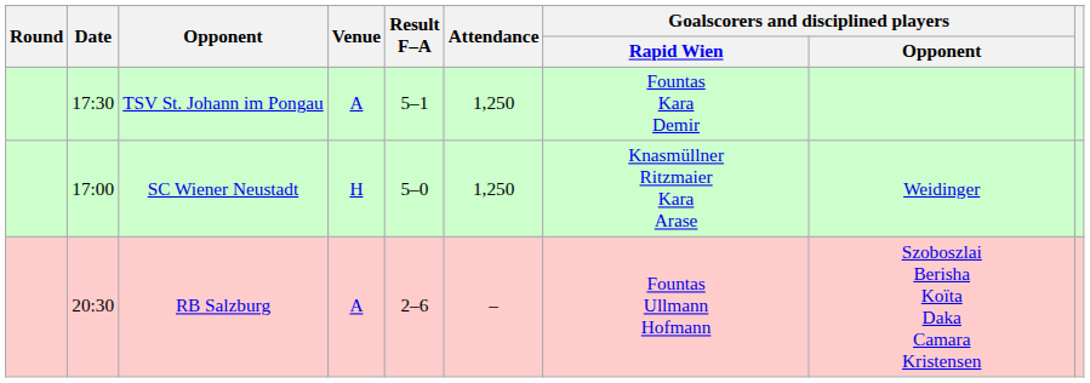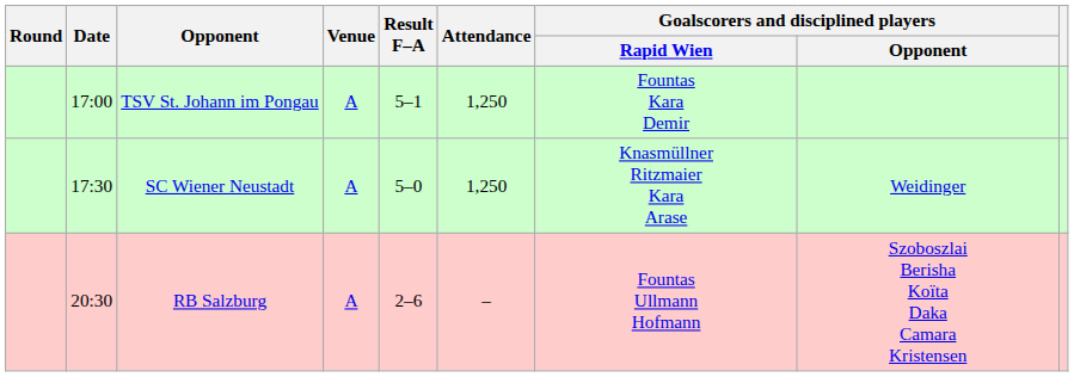 <table class="wikitable" style="text-align:center; font-size:90%">
 <tr>
 <th rowspan="2">Round</th>
 <th rowspan="2">Date</th>
 <th rowspan="2">Opponent</th>
 <th rowspan="2">Venue</th>
 <th rowspan="2">Result<br>F–A</th>
 <th rowspan="2">Attendance</th>
 <th colspan="2">Goalscorers and disciplined players</th>
 <th rowspan="2"></th>
 </tr>
 <tr>
 <th style="width:200px"><a href='#'>Rapid Wien</a></th>
 <th style="width:200px">Opponent</th>
 </tr>
 <tr style="background:#cfc">
 <td></td>
-<td> 17:30</td>
+<td> 17:00</td>
 <td><a href='#'>TSV St. Johann im Pongau</a></td>
 <td><a href='#'>A</a></td>
 <td>5–1</td>
 <td>1,250 </td>
 <td><a href='#'>Fountas</a>     <br> <a href='#'>Kara</a>  <br> <a href='#'>Demir</a> </td>
 <td></td>
 <td></td>
 </tr>
 <tr style="background:#cfc">
 <td></td>
-<td> 17:00</td>
+<td> 17:30</td>
 <td><a href='#'>SC Wiener Neustadt</a></td>
-<td><a href='#'>H</a></td>
+<td><a href='#'>A</a></td>
 <td>5–0</td>
 <td>1,250 </td>
 <td><a href='#'>Knasmüllner</a>  <br> <a href='#'>Ritzmaier</a>   <br> <a href='#'>Kara</a>  <br> <a href='#'>Arase</a> </td>
 <td><a href='#'>Weidinger</a> </td>
 <td></td>
 </tr>
 <tr style="background:#fcc">
 <td></td>
 <td> 20:30</td>
 <td><a href='#'>RB Salzburg</a></td>
 <td><a href='#'>A</a></td>
 <td>2–6</td>
 <td>– </td>
 <td><a href='#'>Fountas</a>  <br> <a href='#'>Ullmann</a>  <br> <a href='#'>Hofmann</a> </td>
 <td><a href='#'>Szoboszlai</a>  <br> <a href='#'>Berisha</a>  <br> <a href='#'>Koïta</a>  <br> <a href='#'>Daka</a>  <br> <a href='#'>Camara</a>  <br> <a href='#'>Kristensen</a> </td>
 <td></td>
 </tr>
 </table>
